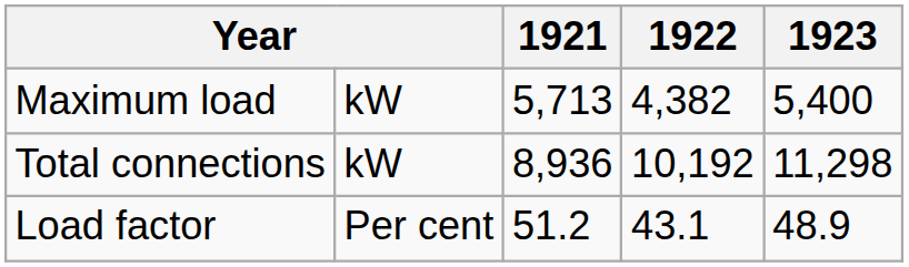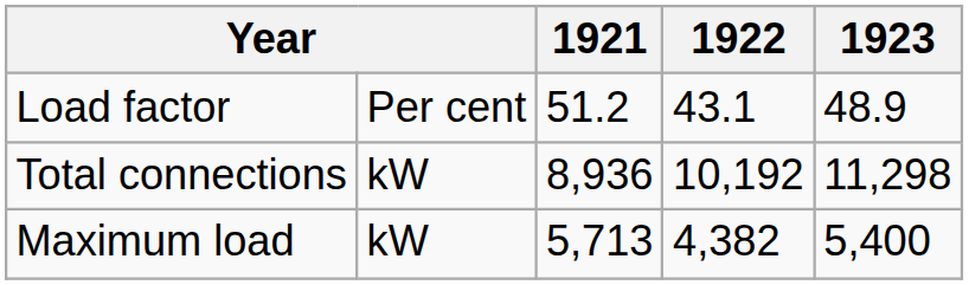 <table class="wikitable">
 <tr>
 <th colspan="2">Year</th>
 <th>1921</th>
 <th>1922</th>
 <th>1923</th>
 </tr>
 <tr>
-<td>Maximum  load</td>
-<td>kW</td>
-<td>5,713</td>
-<td>4,382</td>
-<td>5,400</td>
+<td>Load  factor</td>
+<td>Per  cent</td>
+<td>51.2</td>
+<td>43.1</td>
+<td>48.9</td>
 </tr>
 <tr>
 <td>Total  connections</td>
 <td>kW</td>
 <td>8,936</td>
 <td>10,192</td>
 <td>11,298</td>
 </tr>
 <tr>
-<td>Load  factor</td>
-<td>Per  cent</td>
-<td>51.2</td>
-<td>43.1</td>
-<td>48.9</td>
+<td>Maximum  load</td>
+<td>kW</td>
+<td>5,713</td>
+<td>4,382</td>
+<td>5,400</td>
 </tr>
 </table>
